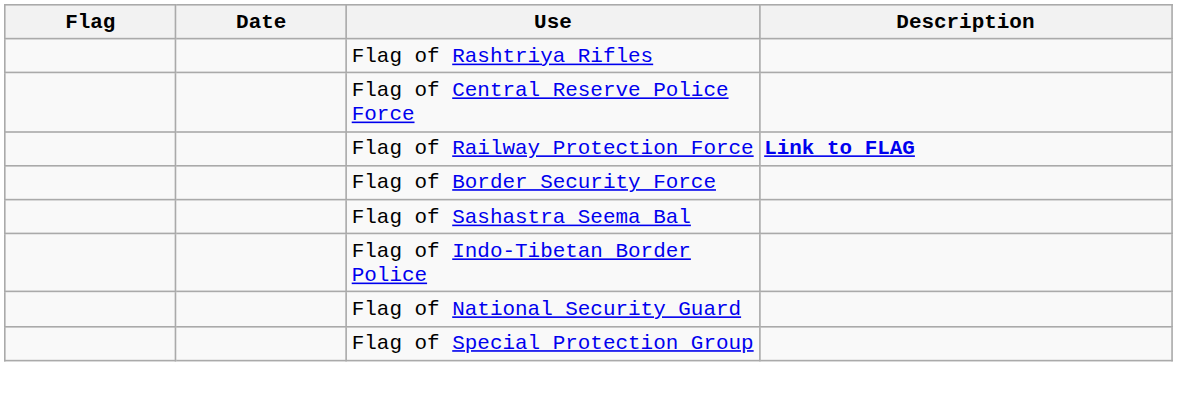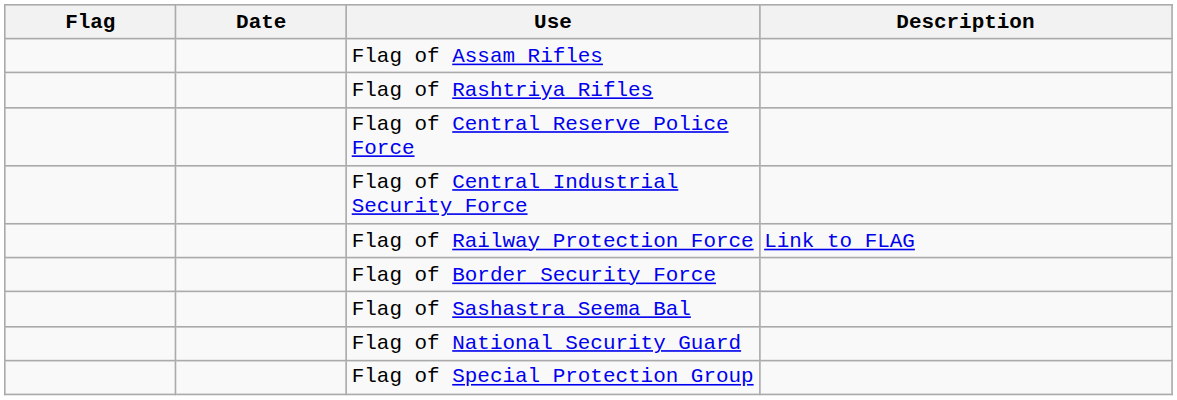 <table class="wikitable">
 <tr>
 <th style="width:100px;">Flag</th>
 <th style="width:100px;">Date</th>
 <th style="width:250px;">Use</th>
 <th style="width:250px;">Description</th>
+</tr>
+<tr>
+<td></td>
+<td></td>
+<td>Flag of <a href='#'>Assam Rifles</a></td>
+<td></td>
 </tr>
 <tr>
 <td></td>
 <td></td>
 <td>Flag of <a href='#'>Rashtriya Rifles</a></td>
 <td></td>
 </tr>
 <tr>
 <td></td>
 <td></td>
 <td>Flag of <a href='#'>Central Reserve Police Force</a></td>
 <td></td>
 </tr>
 <tr>
 <td></td>
 <td></td>
+<td>Flag of <a href='#'>Central Industrial Security Force</a></td>
+<td></td>
+</tr>
+<tr>
+<td></td>
+<td></td>
 <td>Flag of <a href='#'>Railway Protection Force</a></td>
-<td><strong><a href='#'>Link to FLAG</a></strong></td>
+<td><a href='#'>Link to FLAG</a></td>
 </tr>
 <tr>
 <td></td>
 <td></td>
 <td>Flag of <a href='#'>Border Security Force</a></td>
 <td></td>
 </tr>
 <tr>
 <td></td>
 <td></td>
 <td>Flag of <a href='#'>Sashastra Seema Bal</a></td>
 <td></td>
 </tr>
 <tr>
 <td></td>
 <td></td>
-<td>Flag of <a href='#'>Indo-Tibetan Border Police</a></td>
-<td></td>
-</tr>
-<tr>
-<td></td>
-<td></td>
 <td>Flag of <a href='#'>National Security Guard</a></td>
 <td></td>
 </tr>
 <tr>
 <td></td>
 <td></td>
 <td>Flag of <a href='#'>Special Protection Group</a></td>
 <td></td>
 </tr>
 </table>
